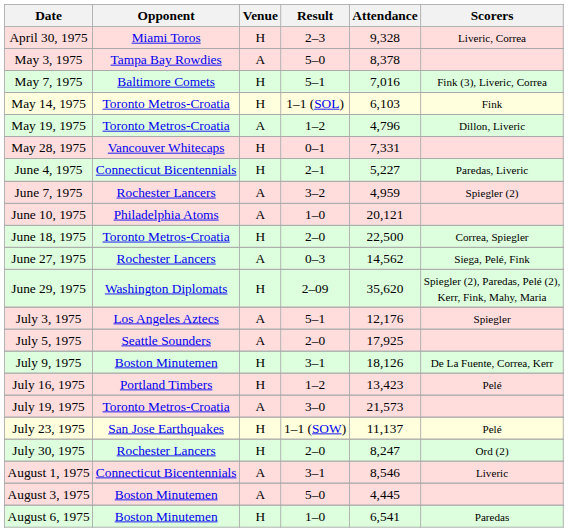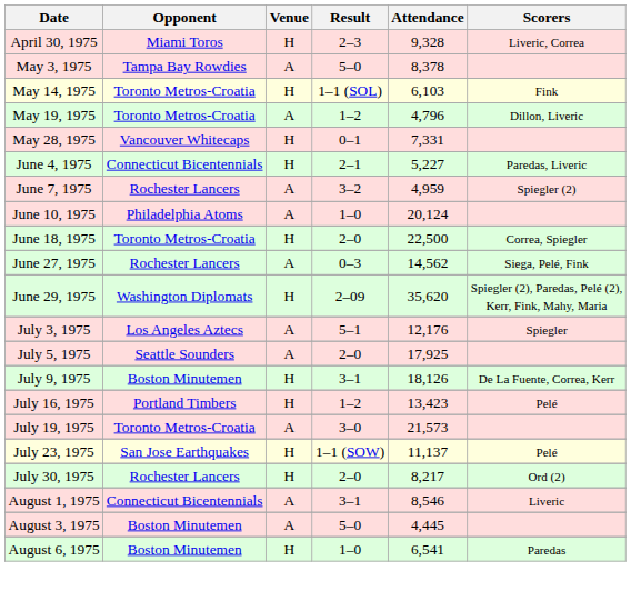 <table class="wikitable" style="font-size:95%; text-align:center">
 <tr>
 <th>Date</th>
 <th>Opponent</th>
 <th>Venue</th>
 <th>Result</th>
 <th>Attendance</th>
 <th>Scorers</th>
 </tr>
 <tr bgcolor="#ffdddd">
 <td>April 30, 1975</td>
 <td><a href='#'>Miami Toros</a></td>
 <td>H</td>
 <td>2–3</td>
 <td>9,328</td>
 <td><small>Liveric, Correa</small></td>
 </tr>
 <tr>
 </tr>
 <tr bgcolor="#ffdddd">
 <td>May 3, 1975</td>
 <td><a href='#'>Tampa Bay Rowdies</a></td>
 <td>A</td>
 <td>5–0</td>
 <td>8,378</td>
 <td></td>
 </tr>
 <tr>
-</tr>
-<tr bgcolor="#ddffdd">
-<td>May 7, 1975</td>
-<td><a href='#'>Baltimore Comets</a></td>
-<td>H</td>
-<td>5–1</td>
-<td>7,016</td>
-<td><small>Fink (3), Liveric, Correa</small></td>
 </tr>
 <tr>
 </tr>
 <tr bgcolor="#ffffdd">
 <td>May 14, 1975</td>
 <td><a href='#'>Toronto Metros-Croatia</a></td>
 <td>H</td>
 <td>1–1 (<a href='#'>SOL</a>)</td>
 <td>6,103</td>
 <td><small>Fink</small></td>
 </tr>
 <tr>
 </tr>
 <tr bgcolor="#ddffdd">
 <td>May 19, 1975</td>
 <td><a href='#'>Toronto Metros-Croatia</a></td>
 <td>A</td>
 <td>1–2</td>
 <td>4,796</td>
 <td><small>Dillon, Liveric</small></td>
 </tr>
 <tr>
 </tr>
 <tr bgcolor="#ffdddd">
 <td>May 28, 1975</td>
 <td><a href='#'>Vancouver Whitecaps</a></td>
 <td>H</td>
 <td>0–1</td>
 <td>7,331</td>
 <td></td>
 </tr>
 <tr>
 </tr>
 <tr bgcolor="#ddffdd">
 <td>June 4, 1975</td>
 <td><a href='#'>Connecticut Bicentennials</a></td>
 <td>H</td>
 <td>2–1</td>
 <td>5,227</td>
 <td><small>Paredas, Liveric</small></td>
 </tr>
 <tr>
 </tr>
 <tr bgcolor="#ffdddd">
 <td>June 7, 1975</td>
 <td><a href='#'>Rochester Lancers</a></td>
 <td>A</td>
 <td>3–2</td>
 <td>4,959</td>
 <td><small>Spiegler (2)</small></td>
 </tr>
 <tr>
 </tr>
 <tr bgcolor="#ffdddd">
 <td>June 10, 1975</td>
 <td><a href='#'>Philadelphia Atoms</a></td>
 <td>A</td>
 <td>1–0</td>
-<td>20,121</td>
+<td>20,124</td>
 <td></td>
 </tr>
 <tr>
 </tr>
 <tr bgcolor="#ddffdd">
 <td>June 18, 1975</td>
 <td><a href='#'>Toronto Metros-Croatia</a></td>
 <td>H</td>
 <td>2–0</td>
 <td>22,500</td>
 <td><small>Correa, Spiegler</small></td>
 </tr>
 <tr>
 </tr>
 <tr bgcolor="#ddffdd">
 <td>June 27, 1975</td>
 <td><a href='#'>Rochester Lancers</a></td>
 <td>A</td>
 <td>0–3</td>
 <td>14,562</td>
 <td><small>Siega, Pelé, Fink</small></td>
 </tr>
 <tr>
 </tr>
 <tr bgcolor="#ddffdd">
 <td>June 29, 1975</td>
 <td><a href='#'>Washington Diplomats</a></td>
 <td>H</td>
 <td>2–09</td>
 <td>35,620</td>
 <td><small>Spiegler (2), Paredas, Pelé (2),<br> Kerr, Fink, Mahy, Maria</small></td>
 </tr>
 <tr>
 </tr>
 <tr bgcolor="#ffdddd">
 <td>July 3, 1975</td>
 <td><a href='#'>Los Angeles Aztecs</a></td>
 <td>A</td>
 <td>5–1</td>
 <td>12,176</td>
 <td><small>Spiegler</small></td>
 </tr>
 <tr>
 </tr>
 <tr bgcolor="#ffdddd">
 <td>July 5, 1975</td>
 <td><a href='#'>Seattle Sounders</a></td>
 <td>A</td>
 <td>2–0</td>
 <td>17,925</td>
 <td></td>
 </tr>
 <tr>
 </tr>
 <tr bgcolor="#ddffdd">
 <td>July 9, 1975</td>
 <td><a href='#'>Boston Minutemen</a></td>
 <td>H</td>
 <td>3–1</td>
 <td>18,126</td>
 <td><small>De La Fuente, Correa, Kerr</small></td>
 </tr>
 <tr>
 </tr>
 <tr bgcolor="#ffdddd">
 <td>July 16, 1975</td>
 <td><a href='#'>Portland Timbers</a></td>
 <td>H</td>
 <td>1–2</td>
 <td>13,423</td>
 <td><small>Pelé</small></td>
 </tr>
 <tr>
 </tr>
 <tr bgcolor="#ffdddd">
 <td>July 19, 1975</td>
 <td><a href='#'>Toronto Metros-Croatia</a></td>
 <td>A</td>
 <td>3–0</td>
 <td>21,573</td>
 <td></td>
 </tr>
 <tr>
 </tr>
 <tr bgcolor="#ffffdd">
 <td>July 23, 1975</td>
 <td><a href='#'>San Jose Earthquakes</a></td>
 <td>H</td>
 <td>1–1 (<a href='#'>SOW</a>)</td>
 <td>11,137</td>
 <td><small>Pelé</small></td>
 </tr>
 <tr>
 </tr>
 <tr bgcolor="#ddffdd">
 <td>July 30, 1975</td>
 <td><a href='#'>Rochester Lancers</a></td>
 <td>H</td>
 <td>2–0</td>
-<td>8,247</td>
+<td>8,217</td>
 <td><small>Ord (2)</small></td>
 </tr>
 <tr>
 </tr>
 <tr bgcolor="#ffdddd">
 <td>August 1, 1975</td>
 <td><a href='#'>Connecticut Bicentennials</a></td>
 <td>A</td>
 <td>3–1</td>
 <td>8,546</td>
 <td><small>Liveric</small></td>
 </tr>
 <tr>
 </tr>
 <tr bgcolor="#ffdddd">
 <td>August 3, 1975</td>
 <td><a href='#'>Boston Minutemen</a></td>
 <td>A</td>
 <td>5–0</td>
 <td>4,445</td>
 <td></td>
 </tr>
 <tr>
 </tr>
 <tr bgcolor="#ddffdd">
 <td>August 6, 1975</td>
 <td><a href='#'>Boston Minutemen</a></td>
 <td>H</td>
 <td>1–0</td>
 <td>6,541</td>
 <td><small>Paredas</small></td>
 </tr>
 </table>
